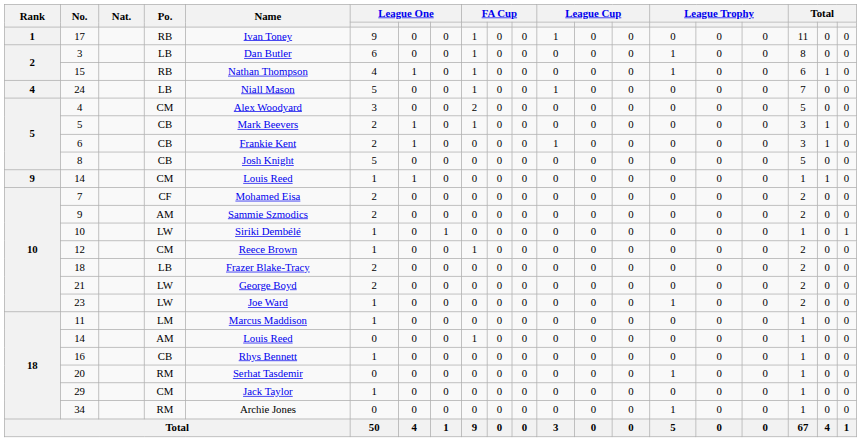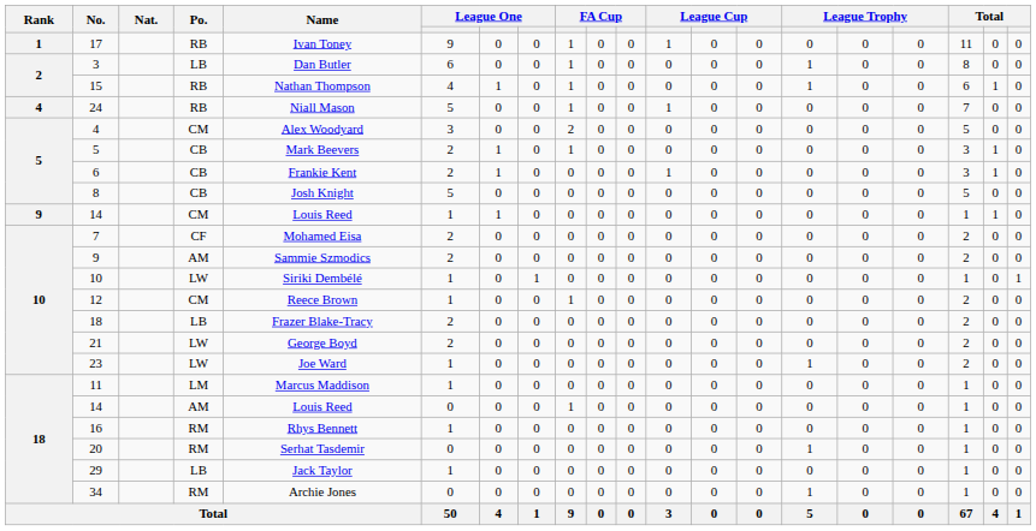 <table class="wikitable" style="text-align:center; font-size:95%; width:95%;">
 <tr>
 <th rowspan=2>Rank</th>
 <th rowspan=2>No.</th>
 <th rowspan=2>Nat.</th>
 <th rowspan=2>Po.</th>
 <th rowspan=2>Name</th>
 <th colspan=3><a href='#'>League One</a></th>
 <th colspan=3><a href='#'>FA Cup</a></th>
 <th colspan=3><a href='#'>League Cup</a></th>
 <th colspan=3><a href='#'>League Trophy</a></th>
 <th colspan=3>Total</th>
 </tr>
 <tr>
 <th></th>
 <th></th>
 <th></th>
 <th></th>
 <th></th>
 <th></th>
 <th></th>
 <th></th>
 <th></th>
 <th></th>
 <th></th>
 <th></th>
 <th></th>
 <th></th>
 <th></th>
 </tr>
 <tr>
 <th rowspan=1>1</th>
 <td>17</td>
 <td></td>
 <td>RB</td>
 <td><a href='#'>Ivan Toney</a></td>
 <td>9</td>
 <td>0</td>
 <td>0</td>
 <td>1</td>
 <td>0</td>
 <td>0</td>
 <td>1</td>
 <td>0</td>
 <td>0</td>
 <td>0</td>
 <td>0</td>
 <td>0</td>
 <td>11</td>
 <td>0</td>
 <td>0</td>
 </tr>
 <tr>
 <th rowspan=2>2</th>
 <td>3</td>
 <td></td>
 <td>LB</td>
 <td><a href='#'>Dan Butler</a></td>
 <td>6</td>
 <td>0</td>
 <td>0</td>
 <td>1</td>
 <td>0</td>
 <td>0</td>
 <td>0</td>
 <td>0</td>
 <td>0</td>
 <td>1</td>
 <td>0</td>
 <td>0</td>
 <td>8</td>
 <td>0</td>
 <td>0</td>
 </tr>
 <tr>
 <td>15</td>
 <td></td>
 <td>RB</td>
 <td><a href='#'>Nathan Thompson</a></td>
 <td>4</td>
 <td>1</td>
 <td>0</td>
 <td>1</td>
 <td>0</td>
 <td>0</td>
 <td>0</td>
 <td>0</td>
 <td>0</td>
 <td>1</td>
 <td>0</td>
 <td>0</td>
 <td>6</td>
 <td>1</td>
 <td>0</td>
 </tr>
 <tr>
 <th rowspan=1>4</th>
 <td>24</td>
 <td></td>
-<td>LB</td>
+<td>RB</td>
 <td><a href='#'>Niall Mason</a></td>
 <td>5</td>
 <td>0</td>
 <td>0</td>
 <td>1</td>
 <td>0</td>
 <td>0</td>
 <td>1</td>
 <td>0</td>
 <td>0</td>
 <td>0</td>
 <td>0</td>
 <td>0</td>
 <td>7</td>
 <td>0</td>
 <td>0</td>
 </tr>
 <tr>
 <th rowspan=4>5</th>
 <td>4</td>
 <td></td>
 <td>CM</td>
 <td><a href='#'>Alex Woodyard</a></td>
 <td>3</td>
 <td>0</td>
 <td>0</td>
 <td>2</td>
 <td>0</td>
 <td>0</td>
 <td>0</td>
 <td>0</td>
 <td>0</td>
 <td>0</td>
 <td>0</td>
 <td>0</td>
 <td>5</td>
 <td>0</td>
 <td>0</td>
 </tr>
 <tr>
 <td>5</td>
 <td></td>
 <td>CB</td>
 <td><a href='#'>Mark Beevers</a></td>
 <td>2</td>
 <td>1</td>
 <td>0</td>
 <td>1</td>
 <td>0</td>
 <td>0</td>
 <td>0</td>
 <td>0</td>
 <td>0</td>
 <td>0</td>
 <td>0</td>
 <td>0</td>
 <td>3</td>
 <td>1</td>
 <td>0</td>
 </tr>
 <tr>
 <td>6</td>
 <td></td>
 <td>CB</td>
 <td><a href='#'>Frankie Kent</a></td>
 <td>2</td>
 <td>1</td>
 <td>0</td>
 <td>0</td>
 <td>0</td>
 <td>0</td>
 <td>1</td>
 <td>0</td>
 <td>0</td>
 <td>0</td>
 <td>0</td>
 <td>0</td>
 <td>3</td>
 <td>1</td>
 <td>0</td>
 </tr>
 <tr>
 <td>8</td>
 <td></td>
 <td>CB</td>
 <td><a href='#'>Josh Knight</a></td>
 <td>5</td>
 <td>0</td>
 <td>0</td>
 <td>0</td>
 <td>0</td>
 <td>0</td>
 <td>0</td>
 <td>0</td>
 <td>0</td>
 <td>0</td>
 <td>0</td>
 <td>0</td>
 <td>5</td>
 <td>0</td>
 <td>0</td>
 </tr>
 <tr>
 <th rowspan=1>9</th>
 <td>14</td>
 <td></td>
 <td>CM</td>
 <td><a href='#'>Louis Reed</a></td>
 <td>1</td>
 <td>1</td>
 <td>0</td>
 <td>0</td>
 <td>0</td>
 <td>0</td>
 <td>0</td>
 <td>0</td>
 <td>0</td>
 <td>0</td>
 <td>0</td>
 <td>0</td>
 <td>1</td>
 <td>1</td>
 <td>0</td>
 </tr>
 <tr>
 <th rowspan=7>10</th>
 <td>7</td>
 <td></td>
 <td>CF</td>
 <td><a href='#'>Mohamed Eisa</a></td>
 <td>2</td>
 <td>0</td>
 <td>0</td>
 <td>0</td>
 <td>0</td>
 <td>0</td>
 <td>0</td>
 <td>0</td>
 <td>0</td>
 <td>0</td>
 <td>0</td>
 <td>0</td>
 <td>2</td>
 <td>0</td>
 <td>0</td>
 </tr>
 <tr>
 <td>9</td>
 <td></td>
 <td>AM</td>
 <td><a href='#'>Sammie Szmodics</a></td>
 <td>2</td>
 <td>0</td>
 <td>0</td>
 <td>0</td>
 <td>0</td>
 <td>0</td>
 <td>0</td>
 <td>0</td>
 <td>0</td>
 <td>0</td>
 <td>0</td>
 <td>0</td>
 <td>2</td>
 <td>0</td>
 <td>0</td>
 </tr>
 <tr>
 <td>10</td>
 <td></td>
 <td>LW</td>
 <td><a href='#'>Siriki Dembélé</a></td>
 <td>1</td>
 <td>0</td>
 <td>1</td>
 <td>0</td>
 <td>0</td>
 <td>0</td>
 <td>0</td>
 <td>0</td>
 <td>0</td>
 <td>0</td>
 <td>0</td>
 <td>0</td>
 <td>1</td>
 <td>0</td>
 <td>1</td>
 </tr>
 <tr>
 <td>12</td>
 <td></td>
 <td>CM</td>
 <td><a href='#'>Reece Brown</a></td>
 <td>1</td>
 <td>0</td>
 <td>0</td>
 <td>1</td>
 <td>0</td>
 <td>0</td>
 <td>0</td>
 <td>0</td>
 <td>0</td>
 <td>0</td>
 <td>0</td>
 <td>0</td>
 <td>2</td>
 <td>0</td>
 <td>0</td>
 </tr>
 <tr>
 <td>18</td>
 <td></td>
 <td>LB</td>
 <td><a href='#'>Frazer Blake-Tracy</a></td>
 <td>2</td>
 <td>0</td>
 <td>0</td>
 <td>0</td>
 <td>0</td>
 <td>0</td>
 <td>0</td>
 <td>0</td>
 <td>0</td>
 <td>0</td>
 <td>0</td>
 <td>0</td>
 <td>2</td>
 <td>0</td>
 <td>0</td>
 </tr>
 <tr>
 <td>21</td>
 <td></td>
 <td>LW</td>
 <td><a href='#'>George Boyd</a></td>
 <td>2</td>
 <td>0</td>
 <td>0</td>
 <td>0</td>
 <td>0</td>
 <td>0</td>
 <td>0</td>
 <td>0</td>
 <td>0</td>
 <td>0</td>
 <td>0</td>
 <td>0</td>
 <td>2</td>
 <td>0</td>
 <td>0</td>
 </tr>
 <tr>
 <td>23</td>
 <td></td>
 <td>LW</td>
 <td><a href='#'>Joe Ward</a></td>
 <td>1</td>
 <td>0</td>
 <td>0</td>
 <td>0</td>
 <td>0</td>
 <td>0</td>
 <td>0</td>
 <td>0</td>
 <td>0</td>
 <td>1</td>
 <td>0</td>
 <td>0</td>
 <td>2</td>
 <td>0</td>
 <td>0</td>
 </tr>
 <tr>
 <th rowspan=6>18</th>
 <td>11</td>
 <td></td>
 <td>LM</td>
 <td><a href='#'>Marcus Maddison</a></td>
 <td>1</td>
 <td>0</td>
 <td>0</td>
 <td>0</td>
 <td>0</td>
 <td>0</td>
 <td>0</td>
 <td>0</td>
 <td>0</td>
 <td>0</td>
 <td>0</td>
 <td>0</td>
 <td>1</td>
 <td>0</td>
 <td>0</td>
 </tr>
 <tr>
 <td>14</td>
 <td></td>
 <td>AM</td>
 <td><a href='#'>Louis Reed</a></td>
 <td>0</td>
 <td>0</td>
 <td>0</td>
 <td>1</td>
 <td>0</td>
 <td>0</td>
 <td>0</td>
 <td>0</td>
 <td>0</td>
 <td>0</td>
 <td>0</td>
 <td>0</td>
 <td>1</td>
 <td>0</td>
 <td>0</td>
 </tr>
 <tr>
 <td>16</td>
 <td></td>
-<td>CB</td>
+<td>RM</td>
 <td><a href='#'>Rhys Bennett</a></td>
 <td>1</td>
 <td>0</td>
 <td>0</td>
 <td>0</td>
 <td>0</td>
 <td>0</td>
 <td>0</td>
 <td>0</td>
 <td>0</td>
 <td>0</td>
 <td>0</td>
 <td>0</td>
 <td>1</td>
 <td>0</td>
 <td>0</td>
 </tr>
 <tr>
 <td>20</td>
 <td></td>
 <td>RM</td>
 <td><a href='#'>Serhat Tasdemir</a></td>
 <td>0</td>
 <td>0</td>
 <td>0</td>
 <td>0</td>
 <td>0</td>
 <td>0</td>
 <td>0</td>
 <td>0</td>
 <td>0</td>
 <td>1</td>
 <td>0</td>
 <td>0</td>
 <td>1</td>
 <td>0</td>
 <td>0</td>
 </tr>
 <tr>
 <td>29</td>
 <td></td>
-<td>CM</td>
+<td>LB</td>
 <td><a href='#'>Jack Taylor</a></td>
 <td>1</td>
 <td>0</td>
 <td>0</td>
 <td>0</td>
 <td>0</td>
 <td>0</td>
 <td>0</td>
 <td>0</td>
 <td>0</td>
 <td>0</td>
 <td>0</td>
 <td>0</td>
 <td>1</td>
 <td>0</td>
 <td>0</td>
 </tr>
 <tr>
 <td>34</td>
 <td></td>
 <td>RM</td>
 <td>Archie Jones</td>
 <td>0</td>
 <td>0</td>
 <td>0</td>
 <td>0</td>
 <td>0</td>
 <td>0</td>
 <td>0</td>
 <td>0</td>
 <td>0</td>
 <td>1</td>
 <td>0</td>
 <td>0</td>
 <td>1</td>
 <td>0</td>
 <td>0</td>
 </tr>
 <tr>
 <th colspan=5>Total</th>
 <th>50</th>
 <th>4</th>
 <th>1</th>
 <th>9</th>
 <th>0</th>
 <th>0</th>
 <th>3</th>
 <th>0</th>
 <th>0</th>
 <th>5</th>
 <th>0</th>
 <th>0</th>
 <th>67</th>
 <th>4</th>
 <th>1</th>
 </tr>
 </table>
